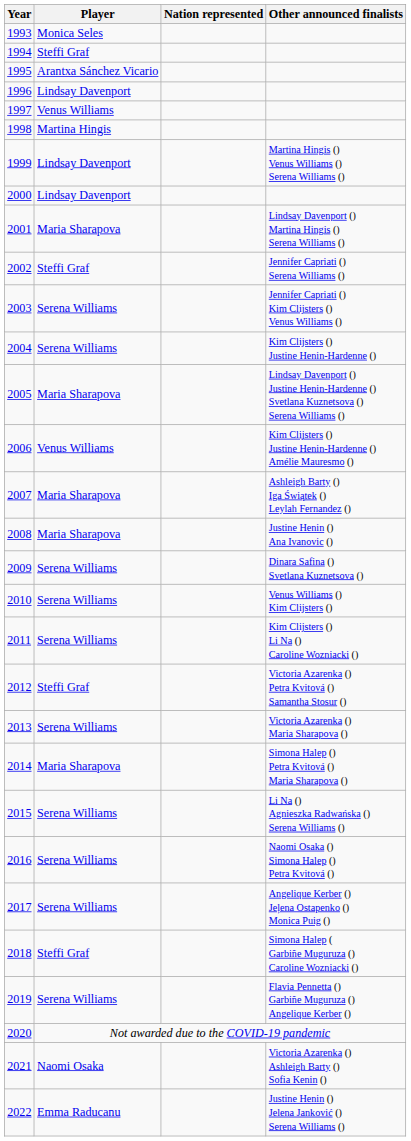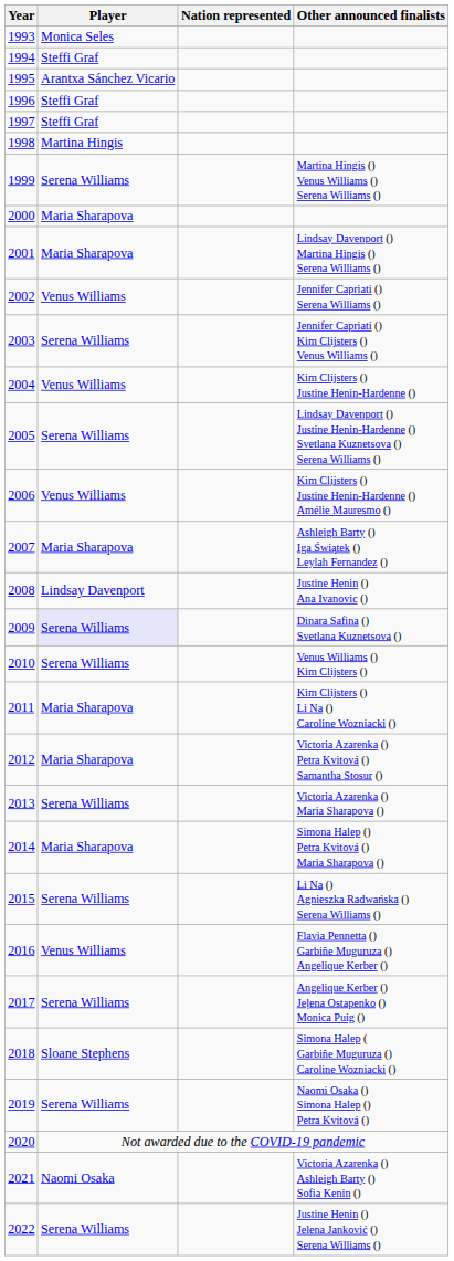 <table class="wikitable">
 <tr style="white-space:nowrap;">
 <th>Year</th>
 <th>Player</th>
 <th>Nation represented</th>
 <th>Other announced finalists</th>
 </tr>
 <tr>
 <td><a href='#'>1993</a></td>
 <td><a href='#'>Monica Seles</a></td>
 <td></td>
 <td></td>
 </tr>
 <tr>
 <td><a href='#'>1994</a></td>
 <td><a href='#'>Steffi Graf</a></td>
 <td></td>
 <td></td>
 </tr>
 <tr>
 <td><a href='#'>1995</a></td>
 <td><a href='#'>Arantxa Sánchez Vicario</a></td>
 <td></td>
 <td></td>
 </tr>
 <tr>
 <td><a href='#'>1996</a></td>
-<td><a href='#'>Lindsay Davenport</a></td>
+<td><a href='#'>Steffi Graf</a></td>
 <td></td>
 <td></td>
 </tr>
 <tr>
 <td><a href='#'>1997</a></td>
-<td><a href='#'>Venus Williams</a></td>
+<td><a href='#'>Steffi Graf</a></td>
 <td></td>
 <td></td>
 </tr>
 <tr>
 <td><a href='#'>1998</a></td>
 <td><a href='#'>Martina Hingis</a></td>
 <td></td>
 <td></td>
 </tr>
 <tr>
 <td><a href='#'>1999</a></td>
-<td><a href='#'>Lindsay Davenport</a></td>
+<td><a href='#'>Serena Williams</a></td>
 <td></td>
 <td><small><a href='#'>Martina Hingis</a> () <br><a href='#'>Venus Williams</a> () <br><a href='#'>Serena Williams</a> ()</small></td>
 </tr>
 <tr>
 <td><a href='#'>2000</a></td>
-<td><a href='#'>Lindsay Davenport</a></td>
+<td><a href='#'>Maria Sharapova</a></td>
 <td></td>
 <td></td>
 </tr>
 <tr>
 <td><a href='#'>2001</a></td>
 <td><a href='#'>Maria Sharapova</a></td>
 <td></td>
 <td><small><a href='#'>Lindsay Davenport</a> () <br><a href='#'>Martina Hingis</a> () <br><a href='#'>Serena Williams</a> ()</small></td>
 </tr>
 <tr>
 <td><a href='#'>2002</a></td>
-<td><a href='#'>Steffi Graf</a></td>
+<td><a href='#'>Venus Williams</a></td>
 <td></td>
 <td><small><a href='#'>Jennifer Capriati</a> () <br><a href='#'>Serena Williams</a> ()</small></td>
 </tr>
 <tr>
 <td><a href='#'>2003</a></td>
 <td><a href='#'>Serena Williams</a></td>
 <td></td>
 <td><small><a href='#'>Jennifer Capriati</a> () <br><a href='#'>Kim Clijsters</a> () <br><a href='#'>Venus Williams</a> ()</small></td>
 </tr>
 <tr>
 <td><a href='#'>2004</a></td>
-<td><a href='#'>Serena Williams</a></td>
+<td><a href='#'>Venus Williams</a></td>
 <td></td>
 <td><small><a href='#'>Kim Clijsters</a> () <br><a href='#'>Justine Henin-Hardenne</a> ()</small></td>
 </tr>
 <tr>
 <td><a href='#'>2005</a></td>
-<td><a href='#'>Maria Sharapova</a></td>
+<td><a href='#'>Serena Williams</a></td>
 <td></td>
 <td><small><a href='#'>Lindsay Davenport</a> () <br><a href='#'>Justine Henin-Hardenne</a> () <br><a href='#'>Svetlana Kuznetsova</a> () <br><a href='#'>Serena Williams</a> ()</small></td>
 </tr>
 <tr>
 <td><a href='#'>2006</a></td>
 <td><a href='#'>Venus Williams</a></td>
 <td></td>
 <td><small><a href='#'>Kim Clijsters</a> () <br><a href='#'>Justine Henin-Hardenne</a> () <br><a href='#'>Amélie Mauresmo</a> ()</small></td>
 </tr>
 <tr>
 <td><a href='#'>2007</a></td>
 <td><a href='#'>Maria Sharapova</a></td>
 <td></td>
 <td><small><a href='#'>Ashleigh Barty</a> () <br><a href='#'>Iga Świątek</a> () <br><a href='#'>Leylah Fernandez</a> () </small></td>
 </tr>
 <tr>
 <td><a href='#'>2008</a></td>
-<td><a href='#'>Maria Sharapova</a></td>
+<td><a href='#'>Lindsay Davenport</a></td>
 <td></td>
 <td><small><a href='#'>Justine Henin</a> () <br><a href='#'>Ana Ivanovic</a> ()</small></td>
 </tr>
 <tr>
 <td><a href='#'>2009</a></td>
-<td><a href='#'>Serena Williams</a></td>
+<td style="background: lavender;"><a href='#'>Serena Williams</a></td>
 <td></td>
 <td><small><a href='#'>Dinara Safina</a> () <br><a href='#'>Svetlana Kuznetsova</a> ()</small></td>
 </tr>
 <tr>
 <td><a href='#'>2010</a></td>
 <td><a href='#'>Serena Williams</a></td>
 <td></td>
 <td><small><a href='#'>Venus Williams</a> () <br><a href='#'>Kim Clijsters</a> ()</small></td>
 </tr>
 <tr>
 <td><a href='#'>2011</a></td>
-<td><a href='#'>Serena Williams</a></td>
+<td><a href='#'>Maria Sharapova</a></td>
 <td></td>
 <td><small><a href='#'>Kim Clijsters</a> () <br><a href='#'>Li Na</a> () <br><a href='#'>Caroline Wozniacki</a> ()</small></td>
 </tr>
 <tr>
 <td><a href='#'>2012</a></td>
-<td><a href='#'>Steffi Graf</a></td>
+<td><a href='#'>Maria Sharapova</a></td>
 <td></td>
 <td><small><a href='#'>Victoria Azarenka</a> () <br><a href='#'>Petra Kvitová</a> () <br><a href='#'>Samantha Stosur</a> ()</small></td>
 </tr>
 <tr>
 <td><a href='#'>2013</a></td>
 <td><a href='#'>Serena Williams</a></td>
 <td></td>
 <td><small><a href='#'>Victoria Azarenka</a> () <br><a href='#'>Maria Sharapova</a> ()</small></td>
 </tr>
 <tr>
 <td><a href='#'>2014</a></td>
 <td><a href='#'>Maria Sharapova</a></td>
 <td></td>
 <td><small><a href='#'>Simona Halep</a> () <br><a href='#'>Petra Kvitová</a> () <br><a href='#'>Maria Sharapova</a> ()</small></td>
 </tr>
 <tr>
 <td><a href='#'>2015</a></td>
 <td><a href='#'>Serena Williams</a></td>
 <td></td>
 <td><small><a href='#'>Li Na</a> () <br><a href='#'>Agnieszka Radwańska</a> () <br><a href='#'>Serena Williams</a> ()</small></td>
 </tr>
 <tr>
 <td><a href='#'>2016</a></td>
-<td><a href='#'>Serena Williams</a></td>
+<td><a href='#'>Venus Williams</a></td>
 <td></td>
-<td><small><a href='#'>Naomi Osaka</a> () <br><a href='#'>Simona Halep</a> () <br><a href='#'>Petra Kvitová</a> () </small></td>
+<td><small><a href='#'>Flavia Pennetta</a> () <br><a href='#'>Garbiñe Muguruza</a> () <br><a href='#'>Angelique Kerber</a> ()</small></td>
 </tr>
 <tr>
 <td><a href='#'>2017</a></td>
 <td><a href='#'>Serena Williams</a></td>
 <td></td>
 <td><small><a href='#'>Angelique Kerber</a> () <br><a href='#'>Jeļena Ostapenko</a> () <br><a href='#'>Monica Puig</a> ()</small></td>
 </tr>
 <tr>
 <td><a href='#'>2018</a></td>
-<td><a href='#'>Steffi Graf</a></td>
+<td><a href='#'>Sloane Stephens</a></td>
 <td></td>
 <td><small><a href='#'>Simona Halep</a> ( <br><a href='#'>Garbiñe Muguruza</a> () <br><a href='#'>Caroline Wozniacki</a> ()</small></td>
 </tr>
 <tr>
 <td><a href='#'>2019</a></td>
 <td><a href='#'>Serena Williams</a></td>
 <td></td>
-<td><small><a href='#'>Flavia Pennetta</a> () <br><a href='#'>Garbiñe Muguruza</a> () <br><a href='#'>Angelique Kerber</a> ()</small></td>
+<td><small><a href='#'>Naomi Osaka</a> () <br><a href='#'>Simona Halep</a> () <br><a href='#'>Petra Kvitová</a> () </small></td>
 </tr>
 <tr>
 <td><a href='#'>2020</a></td>
 <td colspan=3 align=center><em>Not awarded due to the <a href='#'>COVID-19 pandemic</a></em></td>
 </tr>
 <tr>
 <td><a href='#'>2021</a></td>
 <td><a href='#'>Naomi Osaka</a></td>
 <td></td>
 <td><small><a href='#'>Victoria Azarenka</a> () <br><a href='#'>Ashleigh Barty</a> () <br><a href='#'>Sofia Kenin</a> () </small></td>
 </tr>
 <tr>
 <td><a href='#'>2022</a></td>
-<td><a href='#'>Emma Raducanu</a></td>
+<td><a href='#'>Serena Williams</a></td>
 <td></td>
 <td><small><a href='#'>Justine Henin</a> () <br><a href='#'>Jelena Janković</a> () <br><a href='#'>Serena Williams</a> ()</small></td>
 </tr>
 </table>
